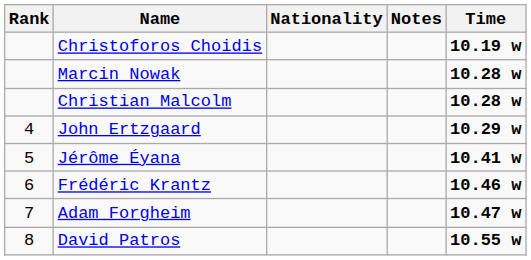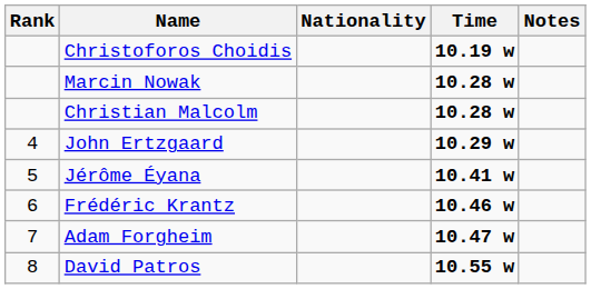 <table class="wikitable sortable" style="text-align:center">
 <tr>
 <th>Rank</th>
 <th>Name</th>
 <th>Nationality</th>
+<th>Time</th>
 <th>Notes</th>
-<th>Time</th>
 </tr>
 <tr>
 <td></td>
 <td align=left><a href='#'>Christoforos Choidis</a></td>
 <td align=left></td>
+<td><strong>10.19</strong> <strong>w</strong></td>
 <td></td>
-<td><strong>10.19</strong> <strong>w</strong></td>
 </tr>
 <tr>
 <td></td>
 <td align=left><a href='#'>Marcin Nowak</a></td>
 <td align=left></td>
+<td><strong>10.28</strong> <strong>w</strong></td>
 <td></td>
-<td><strong>10.28</strong> <strong>w</strong></td>
 </tr>
 <tr>
 <td></td>
 <td align=left><a href='#'>Christian Malcolm</a></td>
 <td align=left></td>
+<td><strong>10.28</strong> <strong>w</strong></td>
 <td></td>
-<td><strong>10.28</strong> <strong>w</strong></td>
 </tr>
 <tr>
 <td>4</td>
 <td align=left><a href='#'>John Ertzgaard</a></td>
 <td align=left></td>
+<td><strong>10.29</strong> <strong>w</strong></td>
 <td></td>
-<td><strong>10.29</strong> <strong>w</strong></td>
 </tr>
 <tr>
 <td>5</td>
 <td align=left><a href='#'>Jérôme Éyana</a></td>
 <td align=left></td>
+<td><strong>10.41</strong> <strong>w</strong></td>
 <td></td>
-<td><strong>10.41</strong> <strong>w</strong></td>
 </tr>
 <tr>
 <td>6</td>
 <td align=left><a href='#'>Frédéric Krantz</a></td>
 <td align=left></td>
+<td><strong>10.46</strong> <strong>w</strong></td>
 <td></td>
-<td><strong>10.46</strong> <strong>w</strong></td>
 </tr>
 <tr>
 <td>7</td>
 <td align=left><a href='#'>Adam Forgheim</a></td>
 <td align=left></td>
+<td><strong>10.47</strong> <strong>w</strong></td>
 <td></td>
-<td><strong>10.47</strong> <strong>w</strong></td>
 </tr>
 <tr>
 <td>8</td>
 <td align=left><a href='#'>David Patros</a></td>
 <td align=left></td>
+<td><strong>10.55</strong> <strong>w</strong></td>
 <td></td>
-<td><strong>10.55</strong> <strong>w</strong></td>
 </tr>
 </table>
